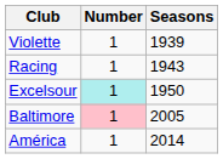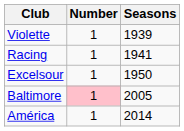 <table class="wikitable sortable">
 <tr>
 <th>Club</th>
 <th>Number</th>
 <th>Seasons</th>
 </tr>
 <tr>
 <td><a href='#'>Violette</a></td>
 <td style="text-align:center">1</td>
 <td>1939</td>
 </tr>
 <tr>
 <td><a href='#'>Racing</a></td>
 <td style="text-align:center">1</td>
-<td>1943</td>
+<td>1941</td>
 </tr>
 <tr>
 <td><a href='#'>Excelsour</a></td>
-<td style="background: paleturquoise; text-align:center">1</td>
+<td style="text-align:center">1</td>
 <td>1950</td>
 </tr>
 <tr>
 <td><a href='#'>Baltimore</a></td>
 <td style="background: pink; text-align:center">1</td>
 <td>2005</td>
 </tr>
 <tr>
 <td><a href='#'>América</a></td>
 <td style="text-align:center">1</td>
 <td>2014</td>
 </tr>
 </table>
